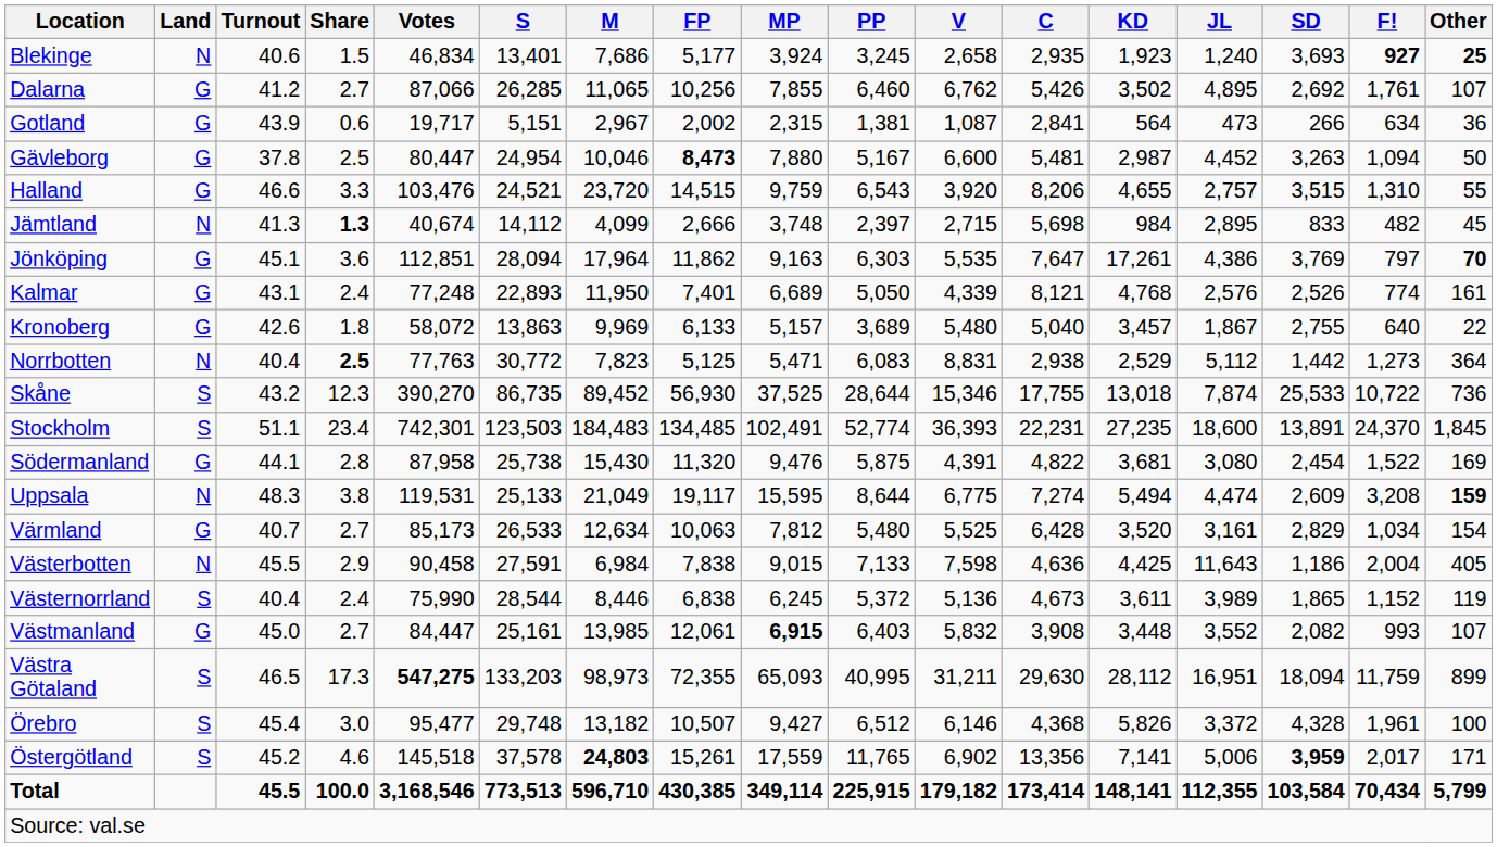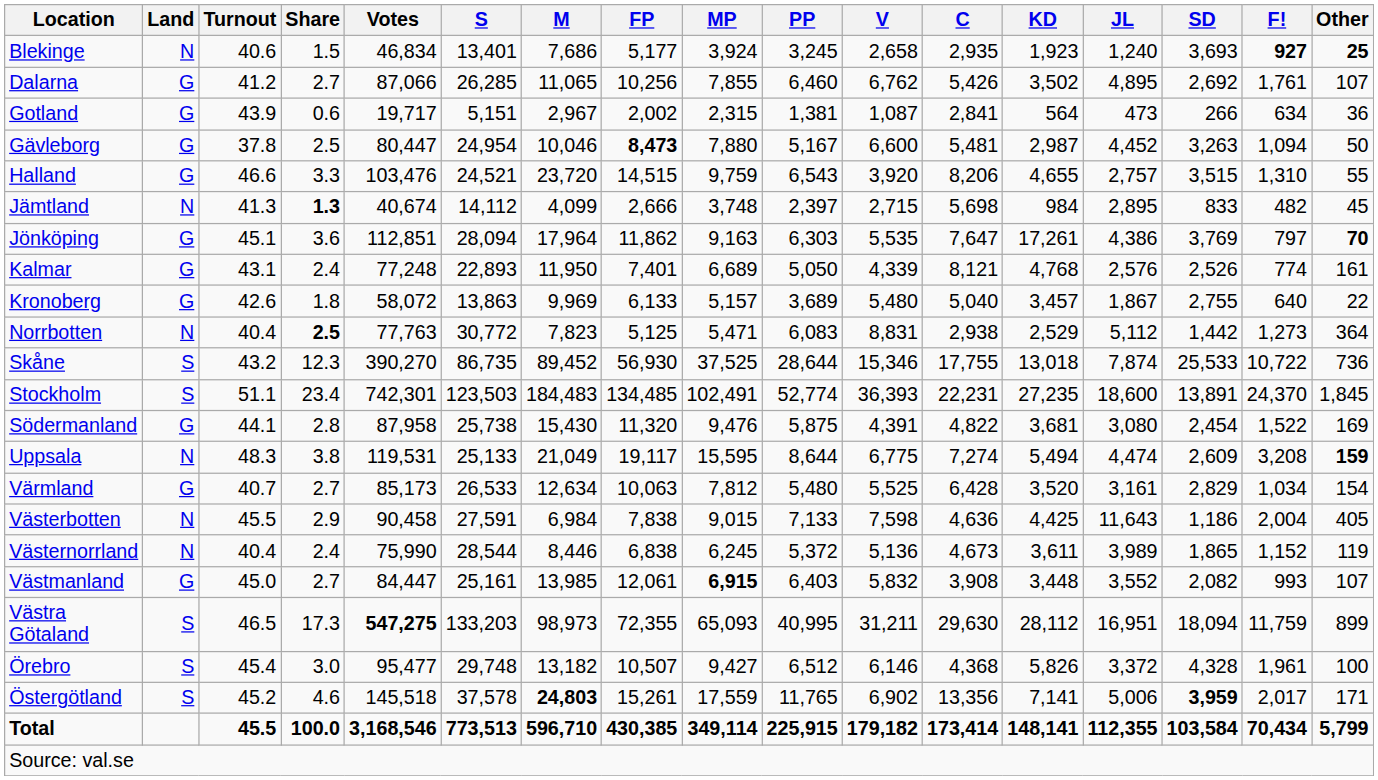 <table class="wikitable sortable" style=text-align:right>
 <tr>
 <th>Location</th>
 <th>Land</th>
 <th>Turnout</th>
 <th>Share</th>
 <th>Votes</th>
 <th><a href='#'>S</a></th>
 <th><a href='#'>M</a></th>
 <th><a href='#'>FP</a></th>
 <th><a href='#'>MP</a></th>
 <th><a href='#'>PP</a></th>
 <th><a href='#'>V</a></th>
 <th><a href='#'>C</a></th>
 <th><a href='#'>KD</a></th>
 <th><a href='#'>JL</a></th>
 <th><a href='#'>SD</a></th>
 <th><a href='#'>F!</a></th>
 <th>Other</th>
 </tr>
 <tr>
 <td align=left><a href='#'>Blekinge</a></td>
 <td><a href='#'>N</a></td>
 <td>40.6</td>
 <td>1.5</td>
 <td>46,834</td>
 <td>13,401</td>
 <td>7,686</td>
 <td>5,177</td>
 <td>3,924</td>
 <td>3,245</td>
 <td>2,658</td>
 <td>2,935</td>
 <td>1,923</td>
 <td>1,240</td>
 <td>3,693</td>
 <td><strong>927</strong></td>
 <td><strong>25</strong></td>
 </tr>
 <tr>
 <td align=left><a href='#'>Dalarna</a></td>
 <td><a href='#'>G</a></td>
 <td>41.2</td>
 <td>2.7</td>
 <td>87,066</td>
 <td>26,285</td>
 <td>11,065</td>
 <td>10,256</td>
 <td>7,855</td>
 <td>6,460</td>
 <td>6,762</td>
 <td>5,426</td>
 <td>3,502</td>
 <td>4,895</td>
 <td>2,692</td>
 <td>1,761</td>
 <td>107</td>
 </tr>
 <tr>
 <td align=left><a href='#'>Gotland</a></td>
 <td><a href='#'>G</a></td>
 <td>43.9</td>
 <td>0.6</td>
 <td>19,717</td>
 <td>5,151</td>
 <td>2,967</td>
 <td>2,002</td>
 <td>2,315</td>
 <td>1,381</td>
 <td>1,087</td>
 <td>2,841</td>
 <td>564</td>
 <td>473</td>
 <td>266</td>
 <td>634</td>
 <td>36</td>
 </tr>
 <tr>
 <td align=left><a href='#'>Gävleborg</a></td>
 <td><a href='#'>G</a></td>
 <td>37.8</td>
 <td>2.5</td>
 <td>80,447</td>
 <td>24,954</td>
 <td>10,046</td>
 <td><strong>8,473</strong></td>
 <td>7,880</td>
 <td>5,167</td>
 <td>6,600</td>
 <td>5,481</td>
 <td>2,987</td>
 <td>4,452</td>
 <td>3,263</td>
 <td>1,094</td>
 <td>50</td>
 </tr>
 <tr>
 <td align=left><a href='#'>Halland</a></td>
 <td><a href='#'>G</a></td>
 <td>46.6</td>
 <td>3.3</td>
 <td>103,476</td>
 <td>24,521</td>
 <td>23,720</td>
 <td>14,515</td>
 <td>9,759</td>
 <td>6,543</td>
 <td>3,920</td>
 <td>8,206</td>
 <td>4,655</td>
 <td>2,757</td>
 <td>3,515</td>
 <td>1,310</td>
 <td>55</td>
 </tr>
 <tr>
 <td align=left><a href='#'>Jämtland</a></td>
 <td><a href='#'>N</a></td>
 <td>41.3</td>
 <td><strong>1.3</strong></td>
 <td>40,674</td>
 <td>14,112</td>
 <td>4,099</td>
 <td>2,666</td>
 <td>3,748</td>
 <td>2,397</td>
 <td>2,715</td>
 <td>5,698</td>
 <td>984</td>
 <td>2,895</td>
 <td>833</td>
 <td>482</td>
 <td>45</td>
 </tr>
 <tr>
 <td align=left><a href='#'>Jönköping</a></td>
 <td><a href='#'>G</a></td>
 <td>45.1</td>
 <td>3.6</td>
 <td>112,851</td>
 <td>28,094</td>
 <td>17,964</td>
 <td>11,862</td>
 <td>9,163</td>
 <td>6,303</td>
 <td>5,535</td>
 <td>7,647</td>
 <td>17,261</td>
 <td>4,386</td>
 <td>3,769</td>
 <td>797</td>
 <td><strong>70</strong></td>
 </tr>
 <tr>
 <td align=left><a href='#'>Kalmar</a></td>
 <td><a href='#'>G</a></td>
 <td>43.1</td>
 <td>2.4</td>
 <td>77,248</td>
 <td>22,893</td>
 <td>11,950</td>
 <td>7,401</td>
 <td>6,689</td>
 <td>5,050</td>
 <td>4,339</td>
 <td>8,121</td>
 <td>4,768</td>
 <td>2,576</td>
 <td>2,526</td>
 <td>774</td>
 <td>161</td>
 </tr>
 <tr>
 <td align=left><a href='#'>Kronoberg</a></td>
 <td><a href='#'>G</a></td>
 <td>42.6</td>
 <td>1.8</td>
 <td>58,072</td>
 <td>13,863</td>
 <td>9,969</td>
 <td>6,133</td>
 <td>5,157</td>
 <td>3,689</td>
 <td>5,480</td>
 <td>5,040</td>
 <td>3,457</td>
 <td>1,867</td>
 <td>2,755</td>
 <td>640</td>
 <td>22</td>
 </tr>
 <tr>
 <td align=left><a href='#'>Norrbotten</a></td>
 <td><a href='#'>N</a></td>
 <td>40.4</td>
 <td><strong>2.5</strong></td>
 <td>77,763</td>
 <td>30,772</td>
 <td>7,823</td>
 <td>5,125</td>
 <td>5,471</td>
 <td>6,083</td>
 <td>8,831</td>
 <td>2,938</td>
 <td>2,529</td>
 <td>5,112</td>
 <td>1,442</td>
 <td>1,273</td>
 <td>364</td>
 </tr>
 <tr>
 <td align=left><a href='#'>Skåne</a></td>
 <td><a href='#'>S</a></td>
 <td>43.2</td>
 <td>12.3</td>
 <td>390,270</td>
 <td>86,735</td>
 <td>89,452</td>
 <td>56,930</td>
 <td>37,525</td>
 <td>28,644</td>
 <td>15,346</td>
 <td>17,755</td>
 <td>13,018</td>
 <td>7,874</td>
 <td>25,533</td>
 <td>10,722</td>
 <td>736</td>
 </tr>
 <tr>
 <td align=left><a href='#'>Stockholm</a></td>
 <td><a href='#'>S</a></td>
 <td>51.1</td>
 <td>23.4</td>
 <td>742,301</td>
 <td>123,503</td>
 <td>184,483</td>
 <td>134,485</td>
 <td>102,491</td>
 <td>52,774</td>
 <td>36,393</td>
 <td>22,231</td>
 <td>27,235</td>
 <td>18,600</td>
 <td>13,891</td>
 <td>24,370</td>
 <td>1,845</td>
 </tr>
 <tr>
 <td align=left><a href='#'>Södermanland</a></td>
 <td><a href='#'>G</a></td>
 <td>44.1</td>
 <td>2.8</td>
 <td>87,958</td>
 <td>25,738</td>
 <td>15,430</td>
 <td>11,320</td>
 <td>9,476</td>
 <td>5,875</td>
 <td>4,391</td>
 <td>4,822</td>
 <td>3,681</td>
 <td>3,080</td>
 <td>2,454</td>
 <td>1,522</td>
 <td>169</td>
 </tr>
 <tr>
 <td align=left><a href='#'>Uppsala</a></td>
 <td><a href='#'>N</a></td>
 <td>48.3</td>
 <td>3.8</td>
 <td>119,531</td>
 <td>25,133</td>
 <td>21,049</td>
 <td>19,117</td>
 <td>15,595</td>
 <td>8,644</td>
 <td>6,775</td>
 <td>7,274</td>
 <td>5,494</td>
 <td>4,474</td>
 <td>2,609</td>
 <td>3,208</td>
 <td><strong>159</strong></td>
 </tr>
 <tr>
 <td align=left><a href='#'>Värmland</a></td>
 <td><a href='#'>G</a></td>
 <td>40.7</td>
 <td>2.7</td>
 <td>85,173</td>
 <td>26,533</td>
 <td>12,634</td>
 <td>10,063</td>
 <td>7,812</td>
 <td>5,480</td>
 <td>5,525</td>
 <td>6,428</td>
 <td>3,520</td>
 <td>3,161</td>
 <td>2,829</td>
 <td>1,034</td>
 <td>154</td>
 </tr>
 <tr>
 <td align=left><a href='#'>Västerbotten</a></td>
 <td><a href='#'>N</a></td>
 <td>45.5</td>
 <td>2.9</td>
 <td>90,458</td>
 <td>27,591</td>
 <td>6,984</td>
 <td>7,838</td>
 <td>9,015</td>
 <td>7,133</td>
 <td>7,598</td>
 <td>4,636</td>
 <td>4,425</td>
 <td>11,643</td>
 <td>1,186</td>
 <td>2,004</td>
 <td>405</td>
 </tr>
 <tr>
 <td align=left><a href='#'>Västernorrland</a></td>
-<td><a href='#'>S</a></td>
+<td><a href='#'>N</a></td>
 <td>40.4</td>
 <td>2.4</td>
 <td>75,990</td>
 <td>28,544</td>
 <td>8,446</td>
 <td>6,838</td>
 <td>6,245</td>
 <td>5,372</td>
 <td>5,136</td>
 <td>4,673</td>
 <td>3,611</td>
 <td>3,989</td>
 <td>1,865</td>
 <td>1,152</td>
 <td>119</td>
 </tr>
 <tr>
 <td align=left><a href='#'>Västmanland</a></td>
 <td><a href='#'>G</a></td>
 <td>45.0</td>
 <td>2.7</td>
 <td>84,447</td>
 <td>25,161</td>
 <td>13,985</td>
 <td>12,061</td>
 <td><strong>6,915</strong></td>
 <td>6,403</td>
 <td>5,832</td>
 <td>3,908</td>
 <td>3,448</td>
 <td>3,552</td>
 <td>2,082</td>
 <td>993</td>
 <td>107</td>
 </tr>
 <tr>
 <td align=left><a href='#'>Västra Götaland</a></td>
 <td><a href='#'>S</a></td>
 <td>46.5</td>
 <td>17.3</td>
 <td><strong>547,275</strong></td>
 <td>133,203</td>
 <td>98,973</td>
 <td>72,355</td>
 <td>65,093</td>
 <td>40,995</td>
 <td>31,211</td>
 <td>29,630</td>
 <td>28,112</td>
 <td>16,951</td>
 <td>18,094</td>
 <td>11,759</td>
 <td>899</td>
 </tr>
 <tr>
 <td align=left><a href='#'>Örebro</a></td>
 <td><a href='#'>S</a></td>
 <td>45.4</td>
 <td>3.0</td>
 <td>95,477</td>
 <td>29,748</td>
 <td>13,182</td>
 <td>10,507</td>
 <td>9,427</td>
 <td>6,512</td>
 <td>6,146</td>
 <td>4,368</td>
 <td>5,826</td>
 <td>3,372</td>
 <td>4,328</td>
 <td>1,961</td>
 <td>100</td>
 </tr>
 <tr>
 <td align=left><a href='#'>Östergötland</a></td>
 <td><a href='#'>S</a></td>
 <td>45.2</td>
 <td>4.6</td>
 <td>145,518</td>
 <td>37,578</td>
 <td><strong>24,803</strong></td>
 <td>15,261</td>
 <td>17,559</td>
 <td>11,765</td>
 <td>6,902</td>
 <td>13,356</td>
 <td>7,141</td>
 <td>5,006</td>
 <td><strong>3,959</strong></td>
 <td>2,017</td>
 <td>171</td>
 </tr>
 <tr>
 <td align=left><strong>Total</strong></td>
 <td></td>
 <td><strong>45.5</strong></td>
 <td><strong>100.0</strong></td>
 <td><strong>3,168,546</strong></td>
 <td><strong>773,513</strong></td>
 <td><strong>596,710</strong></td>
 <td><strong>430,385</strong></td>
 <td><strong>349,114</strong></td>
 <td><strong>225,915</strong></td>
 <td><strong>179,182</strong></td>
 <td><strong>173,414</strong></td>
 <td><strong>148,141</strong></td>
 <td><strong>112,355</strong></td>
 <td><strong>103,584</strong></td>
 <td><strong>70,434</strong></td>
 <td><strong>5,799</strong></td>
 </tr>
 <tr>
 <td align=left colspan=17>Source: val.se </td>
 </tr>
 </table>
